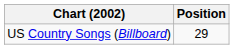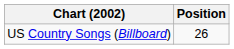 <table class="wikitable">
 <tr>
 <th scope="col">Chart (2002)</th>
 <th scope="col">Position</th>
 </tr>
 <tr>
 <td>US <a href='#'>Country Songs</a> (<em><a href='#'>Billboard</a></em>)</td>
-<td align="center">29</td>
+<td align="center">26</td>
 </tr>
 </table>
